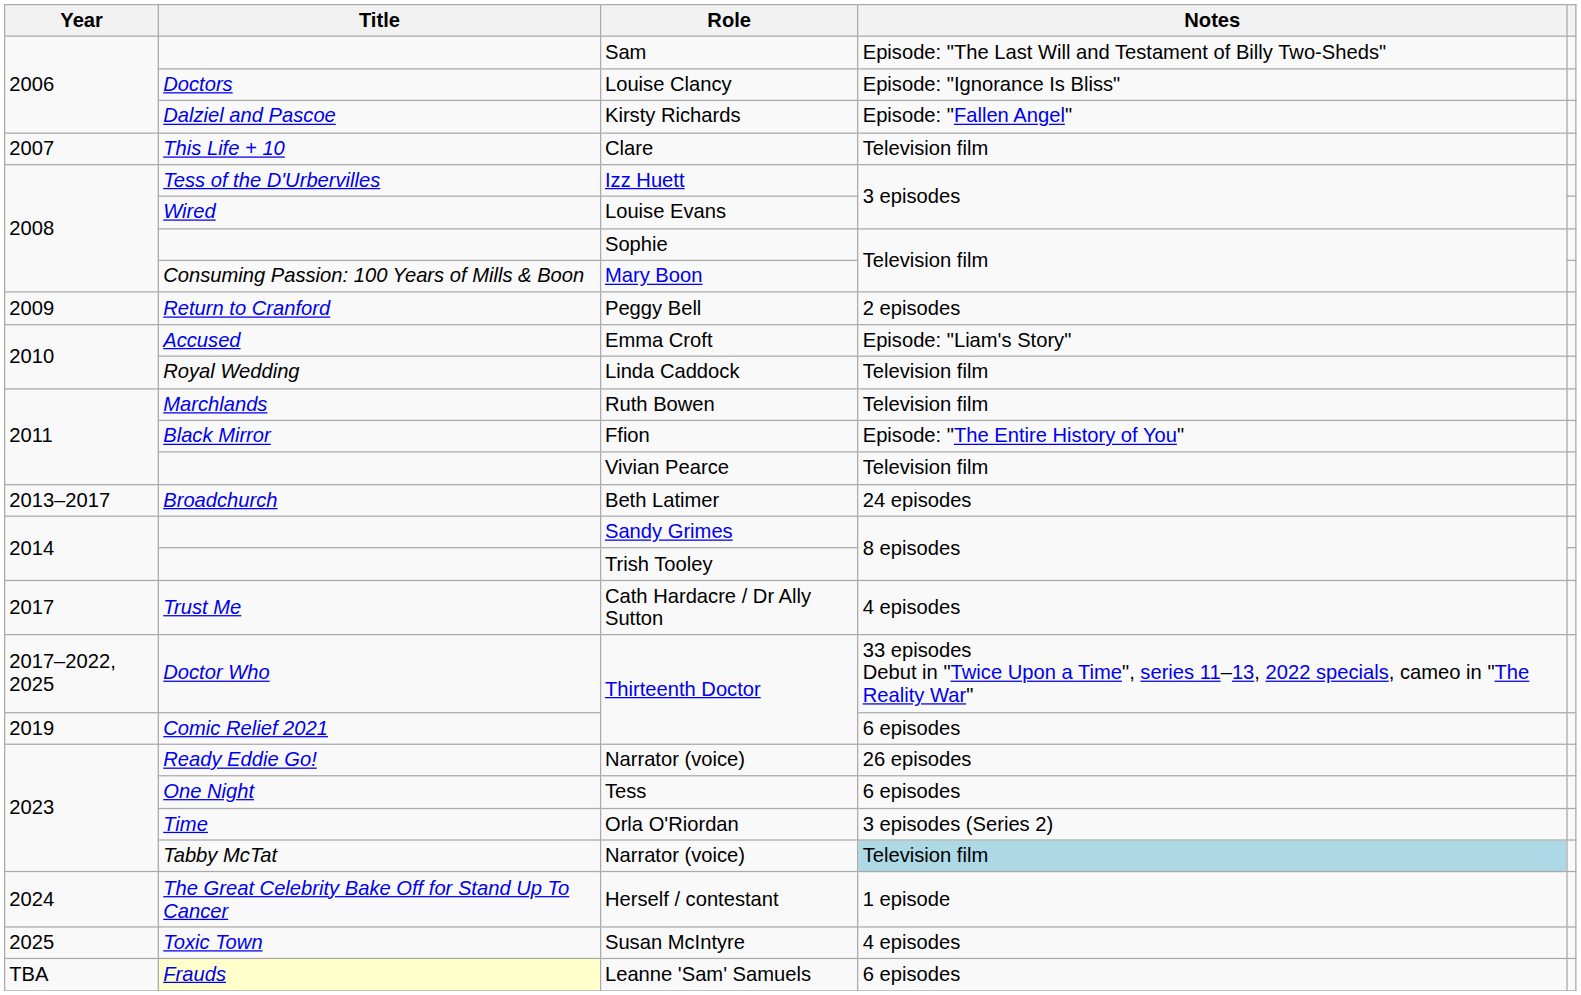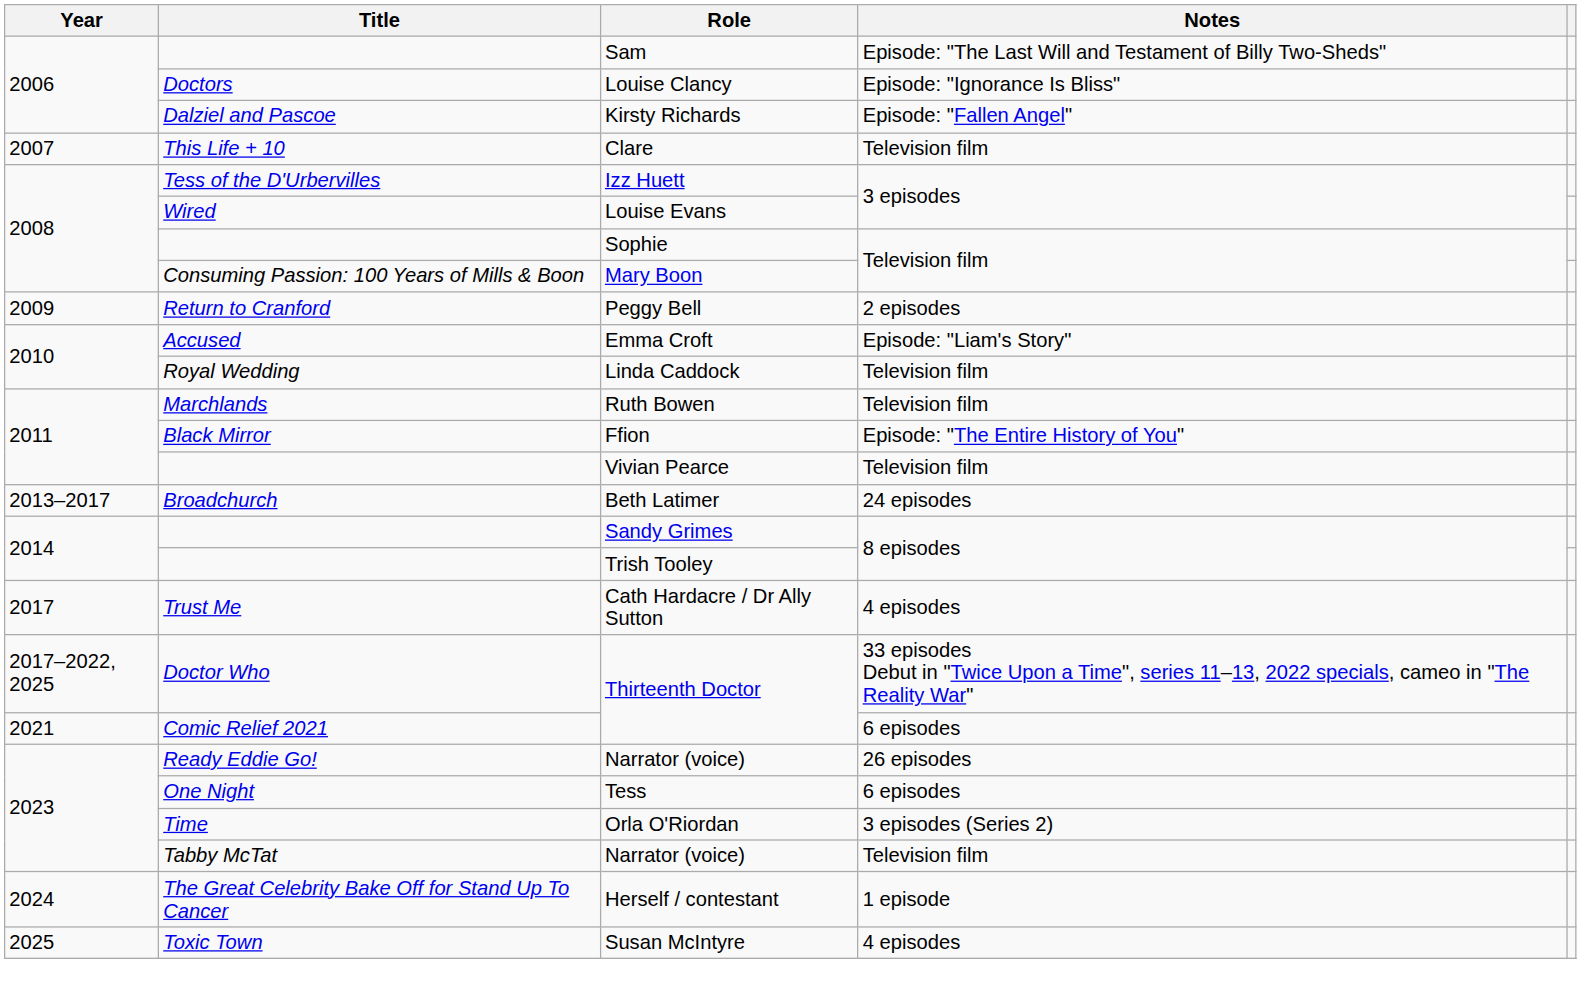 <table class="wikitable sortable">
 <tr>
 <th>Year</th>
 <th>Title</th>
 <th>Role</th>
 <th class="unsortable">Notes</th>
 <th class="unsortable"></th>
 </tr>
 <tr>
 <td rowspan="3">2006</td>
 <td><em></em></td>
 <td>Sam</td>
 <td>Episode: "The Last Will and Testament of Billy Two-Sheds"</td>
 <td style="text-align: center;"></td>
 </tr>
 <tr>
 <td><em><a href='#'>Doctors</a></em></td>
 <td>Louise Clancy</td>
 <td>Episode: "Ignorance Is Bliss"</td>
 <td style="text-align: center;"></td>
 </tr>
 <tr>
 <td><em><a href='#'>Dalziel and Pascoe</a></em></td>
 <td>Kirsty Richards</td>
 <td>Episode: "<a href='#'>Fallen Angel</a>"</td>
 <td style="text-align: center;"></td>
 </tr>
 <tr>
 <td>2007</td>
 <td><em><a href='#'>This Life + 10</a></em></td>
 <td>Clare</td>
 <td>Television film</td>
 <td style="text-align: center;"></td>
 </tr>
 <tr>
 <td rowspan="4">2008</td>
 <td><em><a href='#'>Tess of the D'Urbervilles</a></em></td>
 <td><a href='#'>Izz Huett</a></td>
 <td rowspan="2">3 episodes</td>
 <td style="text-align: center;"></td>
 </tr>
 <tr>
 <td><em><a href='#'>Wired</a></em></td>
 <td>Louise Evans</td>
 <td style="text-align: center;"></td>
 </tr>
 <tr>
 <td><em></em></td>
 <td>Sophie</td>
 <td rowspan="2">Television film</td>
 <td style="text-align: center;"></td>
 </tr>
 <tr>
 <td><em>Consuming Passion: 100 Years of Mills & Boon</em></td>
 <td><a href='#'>Mary Boon</a></td>
 <td style="text-align: center;"></td>
 </tr>
 <tr>
 <td>2009</td>
 <td><em><a href='#'>Return to Cranford</a></em></td>
 <td>Peggy Bell</td>
 <td>2 episodes</td>
 <td style="text-align: center;"></td>
 </tr>
 <tr>
 <td rowspan="2">2010</td>
 <td><em><a href='#'>Accused</a></em></td>
 <td>Emma Croft</td>
 <td>Episode: "Liam's Story"</td>
 <td style="text-align: center;"></td>
 </tr>
 <tr>
 <td><em>Royal Wedding</em></td>
 <td>Linda Caddock</td>
 <td>Television film</td>
 <td style="text-align: center;"></td>
 </tr>
 <tr>
 <td rowspan="3">2011</td>
 <td><em><a href='#'>Marchlands</a></em></td>
 <td>Ruth Bowen</td>
 <td>Television film</td>
 <td style="text-align: center;"></td>
 </tr>
 <tr>
 <td><em><a href='#'>Black Mirror</a></em></td>
 <td>Ffion</td>
 <td>Episode: "<a href='#'>The Entire History of You</a>"</td>
 <td style="text-align: center;"></td>
 </tr>
 <tr>
 <td><em></em></td>
 <td>Vivian Pearce</td>
 <td>Television film</td>
 <td style="text-align: center;"></td>
 </tr>
 <tr>
 <td>2013–2017</td>
 <td><em><a href='#'>Broadchurch</a></em></td>
 <td>Beth Latimer</td>
 <td>24 episodes</td>
 <td style="text-align: center;"></td>
 </tr>
 <tr>
 <td rowspan="2">2014</td>
 <td><em></em></td>
 <td><a href='#'>Sandy Grimes</a></td>
 <td rowspan="2">8 episodes</td>
 <td style="text-align: center;"></td>
 </tr>
 <tr>
 <td><em></em></td>
 <td>Trish Tooley</td>
 <td style="text-align: center;"></td>
 </tr>
 <tr>
 <td>2017</td>
 <td><em><a href='#'>Trust Me</a></em></td>
 <td>Cath Hardacre / Dr Ally Sutton</td>
 <td>4 episodes</td>
 <td style="text-align: center;"></td>
 </tr>
 <tr>
 <td>2017–2022, 2025</td>
 <td><em><a href='#'>Doctor Who</a></em></td>
 <td rowspan="2"><a href='#'>Thirteenth Doctor</a></td>
 <td>33 episodes<br>Debut in "<a href='#'>Twice Upon a Time</a>", <a href='#'>series 11</a>–<a href='#'>13</a>, <a href='#'>2022 specials</a>, cameo in "<a href='#'>The Reality War</a>"</td>
 <td style="text-align: center;"></td>
 </tr>
 <tr>
-<td>2019</td>
+<td>2021</td>
 <td><em><a href='#'>Comic Relief 2021</a></em></td>
 <td>6 episodes</td>
 <td></td>
 </tr>
 <tr>
 <td rowspan="4">2023</td>
 <td><em><a href='#'>Ready Eddie Go!</a></em></td>
 <td>Narrator (voice)</td>
 <td>26 episodes</td>
 <td style="text-align: center;"></td>
 </tr>
 <tr>
 <td><em><a href='#'>One Night</a></em></td>
 <td>Tess</td>
 <td>6 episodes</td>
 <td style="text-align: center;"></td>
 </tr>
 <tr>
 <td><em><a href='#'>Time</a></em></td>
 <td>Orla O'Riordan</td>
 <td>3 episodes (Series 2)</td>
 <td style="text-align: center;"></td>
 </tr>
 <tr>
 <td><em>Tabby McTat</em></td>
 <td>Narrator (voice)</td>
-<td style="background: lightblue;">Television film</td>
+<td>Television film</td>
 <td style="text-align: center;"></td>
 </tr>
 <tr>
 <td>2024</td>
 <td><em><a href='#'>The Great Celebrity Bake Off for Stand Up To Cancer</a></em></td>
 <td>Herself / contestant</td>
 <td>1 episode</td>
 <td style="text-align: center;"></td>
 </tr>
 <tr>
 <td>2025</td>
 <td><em><a href='#'>Toxic Town</a></em></td>
 <td>Susan McIntyre</td>
 <td>4 episodes</td>
 <td style="text-align: center;"></td>
 </tr>
 <tr>
-<td>TBA</td>
-<td style="background:#FFFFCC;"><em><a href='#'>Frauds</a></em> </td>
-<td>Leanne 'Sam' Samuels</td>
-<td>6 episodes</td>
-<td></td>
-</tr>
-<tr>
 </tr>
 </table>
